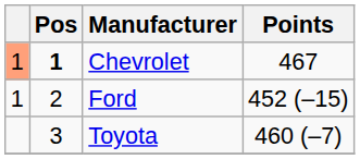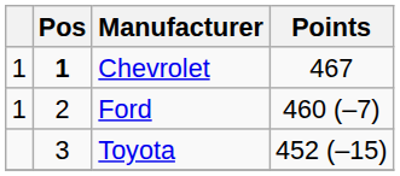 <table class="wikitable" style="font-size: 95%">
 <tr>
 <th></th>
 <th>Pos</th>
 <th>Manufacturer</th>
 <th>Points</th>
 </tr>
 <tr>
-<td align="left" style="background: lightsalmon;"> 1</td>
+<td align="left"> 1</td>
 <td style="text-align:center;"><strong>1</strong></td>
 <td><a href='#'>Chevrolet</a></td>
 <td style="text-align:center;">467</td>
 </tr>
 <tr>
 <td align="left"> 1</td>
 <td style="text-align:center;">2</td>
 <td><a href='#'>Ford</a></td>
-<td style="text-align:center;">452 (–15)</td>
+<td style="text-align:center;">460 (–7)</td>
 </tr>
 <tr>
 <td align="left"></td>
 <td style="text-align:center;">3</td>
 <td><a href='#'>Toyota</a></td>
-<td style="text-align:center;">460 (–7)</td>
+<td style="text-align:center;">452 (–15)</td>
 </tr>
 <tr class="sortbottom">
 </tr>
 </table>
